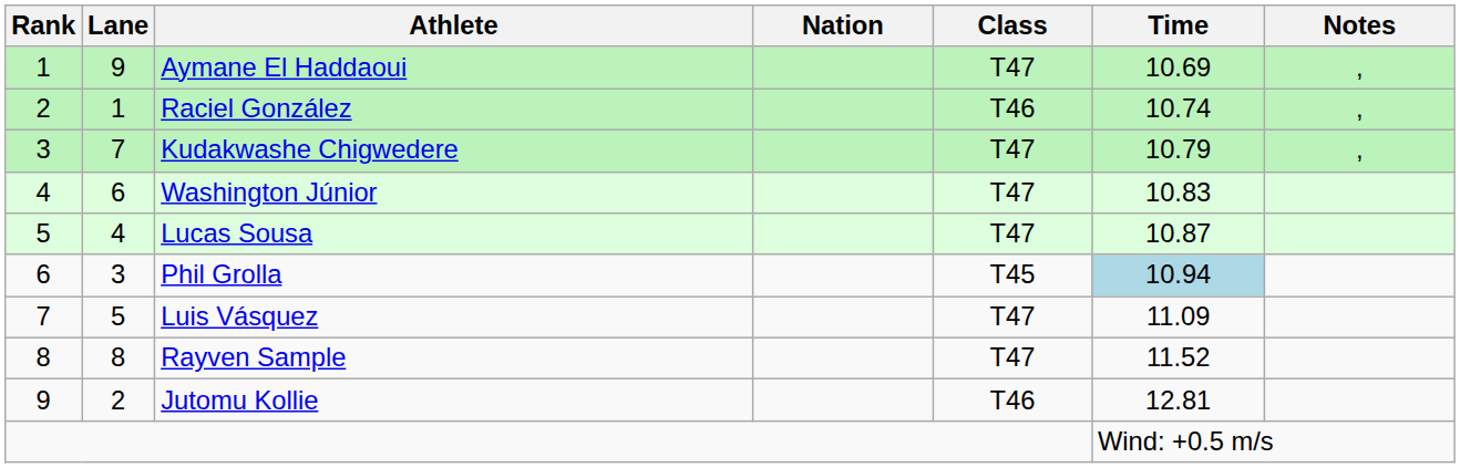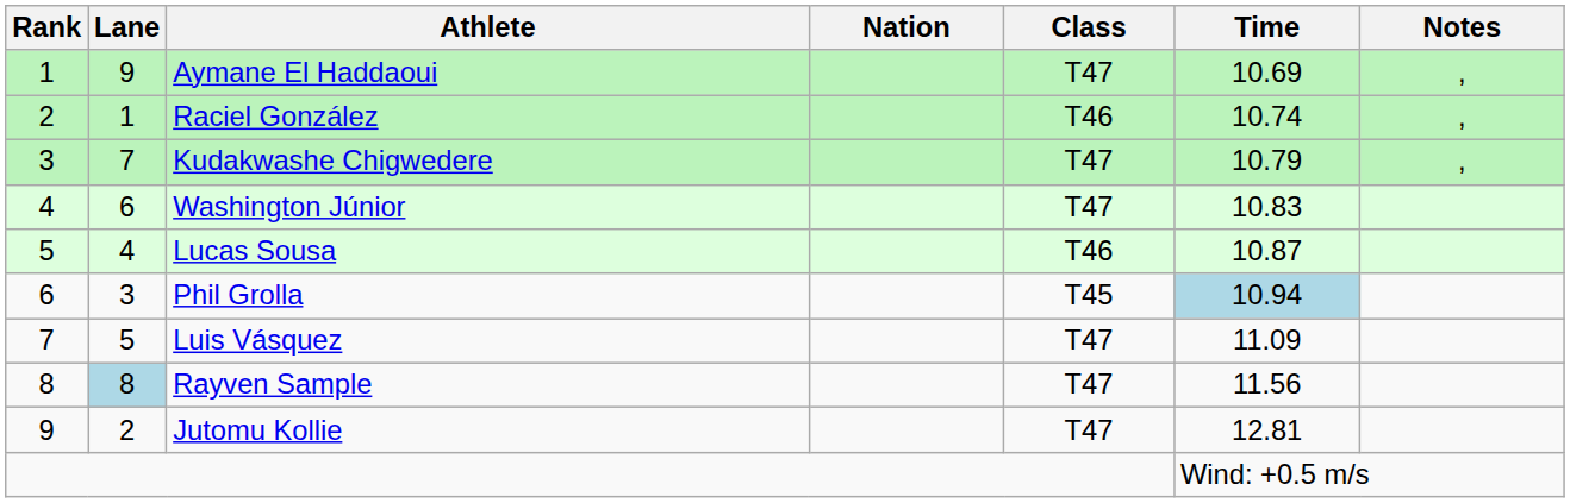 <table class="wikitable sortable" style="text-align:center;width: 70%;">
 <tr>
 <th scope="col" style="width: 15px;">Rank</th>
 <th scope="col" style="width: 15px;">Lane</th>
 <th scope="col">Athlete</th>
 <th scope="col">Nation</th>
 <th scope="col">Class</th>
 <th scope="col">Time</th>
 <th scope="col">Notes</th>
 </tr>
 <tr bgcolor=bbf3bb>
 <td>1</td>
 <td>9</td>
 <td align=left><a href='#'>Aymane El Haddaoui</a></td>
 <td align=left></td>
 <td>T47</td>
 <td>10.69</td>
 <td>, </td>
 </tr>
 <tr bgcolor=bbf3bb>
 <td>2</td>
 <td>1</td>
 <td align=left><a href='#'>Raciel González</a></td>
 <td align=left></td>
 <td>T46</td>
 <td>10.74</td>
 <td>, </td>
 </tr>
 <tr bgcolor=bbf3bb>
 <td>3</td>
 <td>7</td>
 <td align=left><a href='#'>Kudakwashe Chigwedere</a></td>
 <td align=left></td>
 <td>T47</td>
 <td>10.79</td>
 <td>, </td>
 </tr>
 <tr bgcolor=ddffdd>
 <td>4</td>
 <td>6</td>
 <td align=left><a href='#'>Washington Júnior</a></td>
 <td align=left></td>
 <td>T47</td>
 <td>10.83</td>
 <td></td>
 </tr>
 <tr bgcolor=ddffdd>
 <td>5</td>
 <td>4</td>
 <td align=left><a href='#'>Lucas Sousa</a></td>
 <td align=left></td>
-<td>T47</td>
+<td>T46</td>
 <td>10.87</td>
 <td></td>
 </tr>
 <tr>
 <td>6</td>
 <td>3</td>
 <td align=left><a href='#'>Phil Grolla</a></td>
 <td align=left></td>
 <td>T45</td>
 <td style="background: lightblue;">10.94</td>
 <td></td>
 </tr>
 <tr>
 <td>7</td>
 <td>5</td>
 <td align=left><a href='#'>Luis Vásquez</a></td>
 <td align=left></td>
 <td>T47</td>
 <td>11.09</td>
 <td></td>
 </tr>
 <tr>
 <td>8</td>
-<td>8</td>
+<td style="background: lightblue;">8</td>
 <td align=left><a href='#'>Rayven Sample</a></td>
 <td align=left></td>
 <td>T47</td>
-<td>11.52</td>
+<td>11.56</td>
 <td></td>
 </tr>
 <tr>
 <td>9</td>
 <td>2</td>
 <td align=left><a href='#'>Jutomu Kollie</a></td>
 <td align=left></td>
-<td>T46</td>
+<td>T47</td>
 <td>12.81</td>
 <td></td>
 </tr>
 <tr class="sortbottom">
 <td colspan="5"></td>
 <td colspan="2" style="text-align:left;">Wind: +0.5 m/s</td>
 </tr>
 </table>
